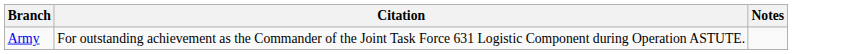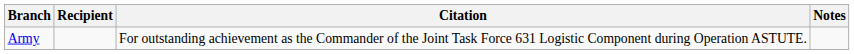 <table class="wikitable" style="font-size:95%;">
 <tr>
 <th>Branch</th>
+<th>Recipient</th>
 <th>Citation</th>
 <th>Notes</th>
 </tr>
 <tr>
 <td><a href='#'>Army</a></td>
+<td></td>
 <td>For outstanding achievement as the Commander of the Joint Task Force 631 Logistic Component during Operation ASTUTE.</td>
 <td></td>
 </tr>
 </table>
